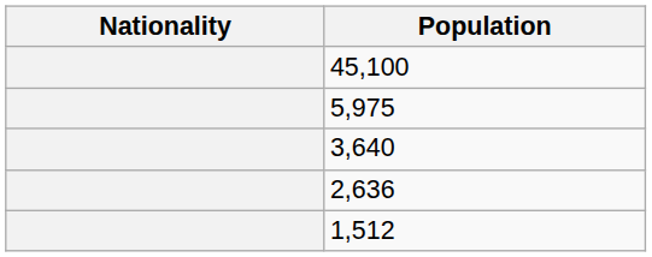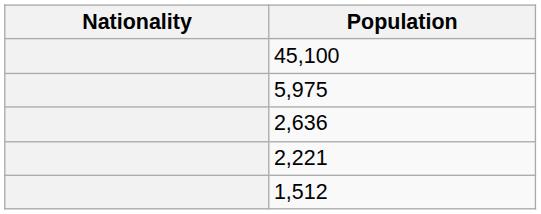 <table class="wikitable" style="float:right; width:20%;">
 <tr>
 <th scope="column">Nationality</th>
 <th scope="column">Population</th>
 </tr>
 <tr>
 <th scope="row"></th>
 <td>45,100</td>
 </tr>
 <tr>
 <th scope="row"></th>
 <td>5,975</td>
 </tr>
 <tr>
 <th scope="row"></th>
-<td>3,640</td>
+<td>2,636</td>
 </tr>
 <tr>
 <th scope="row"></th>
-<td>2,636</td>
+<td>2,221</td>
 </tr>
 <tr>
 <th scope="row"></th>
 <td>1,512</td>
 </tr>
 </table>
